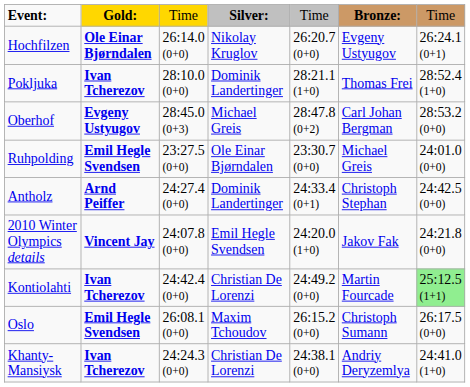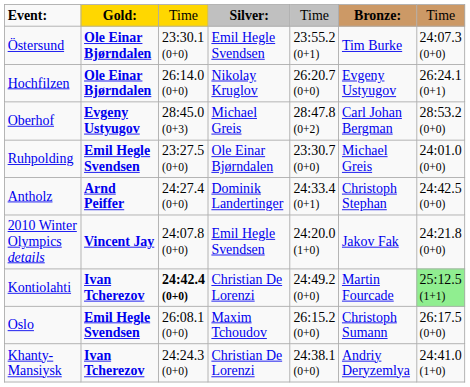 <table class="wikitable" width=85%>
 <tr>
 <td><strong>Event:</strong></td>
 <td style="text-align:center;background-color:gold;"><strong>Gold:</strong></td>
 <td style="text-align:center;background-color:gold;">Time</td>
 <td style="text-align:center;background-color:silver;"><strong>Silver:</strong></td>
 <td style="text-align:center;background-color:silver;">Time</td>
 <td style="text-align:center;background-color:#CC9966;"><strong>Bronze:</strong></td>
 <td style="text-align:center;background-color:#CC9966;">Time</td>
 </tr>
 <tr>
+<td><a href='#'>Östersund</a><br></td>
+<td><strong><a href='#'>Ole Einar Bjørndalen</a></strong><br><small></small></td>
+<td>23:30.1<br><small>(0+0)</small></td>
+<td><a href='#'>Emil Hegle Svendsen</a><br><small></small></td>
+<td>23:55.2<br><small>(0+1)</small></td>
+<td><a href='#'>Tim Burke</a><br><small></small></td>
+<td>24:07.3<br><small>(0+0)</small></td>
+</tr>
+<tr>
 <td><a href='#'>Hochfilzen</a><br></td>
 <td><strong><a href='#'>Ole Einar Bjørndalen</a></strong><br><small></small></td>
 <td>26:14.0<br><small>(0+0)</small></td>
 <td><a href='#'>Nikolay Kruglov</a><br><small></small></td>
 <td>26:20.7<br><small>(0+0)</small></td>
 <td><a href='#'>Evgeny Ustyugov</a><br><small></small></td>
 <td>26:24.1<br><small>(0+1)</small></td>
-</tr>
-<tr>
-<td><a href='#'>Pokljuka</a><br></td>
-<td><strong><a href='#'>Ivan Tcherezov</a></strong><br><small></small></td>
-<td>28:10.0<br><small>(0+0)</small></td>
-<td><a href='#'>Dominik Landertinger</a><br><small></small></td>
-<td>28:21.1<br><small>(1+0)</small></td>
-<td><a href='#'>Thomas Frei</a><br><small></small></td>
-<td>28:52.4<br><small>(1+0)</small></td>
 </tr>
 <tr>
 <td><a href='#'>Oberhof</a><br></td>
 <td><strong><a href='#'>Evgeny Ustyugov</a></strong><br><small></small></td>
 <td>28:45.0<br><small>(0+3)</small></td>
 <td><a href='#'>Michael Greis</a><br><small></small></td>
 <td>28:47.8<br><small>(0+2)</small></td>
 <td><a href='#'>Carl Johan Bergman</a><br><small></small></td>
 <td>28:53.2<br><small>(0+0)</small></td>
 </tr>
 <tr>
 <td><a href='#'>Ruhpolding</a><br></td>
 <td><strong><a href='#'>Emil Hegle Svendsen</a></strong><br><small></small></td>
 <td>23:27.5<br><small>(0+0)</small></td>
 <td><a href='#'>Ole Einar Bjørndalen</a><br><small></small></td>
 <td>23:30.7<br><small>(0+0)</small></td>
 <td><a href='#'>Michael Greis</a><br><small></small></td>
 <td>24:01.0<br><small>(0+0)</small></td>
 </tr>
 <tr>
 <td><a href='#'>Antholz</a><br></td>
 <td><strong><a href='#'>Arnd Peiffer</a></strong><br><small></small></td>
 <td>24:27.4<br><small>(0+0)</small></td>
 <td><a href='#'>Dominik Landertinger</a><br><small></small></td>
 <td>24:33.4<br><small>(0+1)</small></td>
 <td><a href='#'>Christoph Stephan</a><br><small></small></td>
 <td>24:42.5<br><small>(0+0)</small></td>
 </tr>
 <tr>
 <td><a href='#'>2010 Winter Olympics</a><br><em><a href='#'>details</a></em></td>
 <td><strong><a href='#'>Vincent Jay</a></strong><br><small></small></td>
 <td>24:07.8<br><small>(0+0)</small></td>
 <td><a href='#'>Emil Hegle Svendsen</a><br><small></small></td>
 <td>24:20.0<br><small>(1+0)</small></td>
 <td><a href='#'>Jakov Fak</a><br><small></small></td>
 <td>24:21.8<br><small>(0+0)</small></td>
 </tr>
 <tr>
 <td><a href='#'>Kontiolahti</a><br></td>
 <td><strong><a href='#'>Ivan Tcherezov</a></strong><br><small></small></td>
-<td>24:42.4<br><small>(0+0)</small></td>
+<td><strong>24:42.4<br><small>(0+0)</small></strong></td>
 <td><a href='#'>Christian De Lorenzi</a><br><small></small></td>
 <td>24:49.2<br><small>(0+0)</small></td>
 <td><a href='#'>Martin Fourcade</a><br><small></small></td>
 <td style="background: lightgreen;">25:12.5<br><small>(1+1)</small></td>
 </tr>
 <tr>
 <td><a href='#'>Oslo</a><br></td>
 <td><strong><a href='#'>Emil Hegle Svendsen</a></strong><br><small></small></td>
 <td>26:08.1<br><small>(0+0)</small></td>
 <td><a href='#'>Maxim Tchoudov</a><br><small></small></td>
 <td>26:15.2<br><small>(0+0)</small></td>
 <td><a href='#'>Christoph Sumann</a><br><small></small></td>
 <td>26:17.5<br><small>(0+0)</small></td>
 </tr>
 <tr>
 <td><a href='#'>Khanty-Mansiysk</a><br></td>
 <td><strong><a href='#'>Ivan Tcherezov</a></strong><br><small></small></td>
 <td>24:24.3<br><small>(0+0)</small></td>
 <td><a href='#'>Christian De Lorenzi</a><br><small></small></td>
 <td>24:38.1<br><small>(0+0)</small></td>
 <td><a href='#'>Andriy Deryzemlya</a><br><small></small></td>
 <td>24:41.0<br><small>(1+0)</small></td>
 </tr>
 </table>
